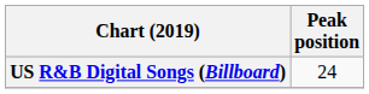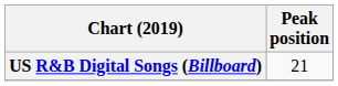 <table class="wikitable plainrowheaders" style="text-align:center;">
 <tr>
 <th scope="col">Chart (2019)</th>
 <th scope="col">Peak<br>position</th>
 </tr>
 <tr>
 <th scope="row">US <a href='#'>R&B Digital Songs</a> (<em><a href='#'>Billboard</a></em>)</th>
-<td>24</td>
+<td>21</td>
 </tr>
 <tr>
 </tr>
 </table>
